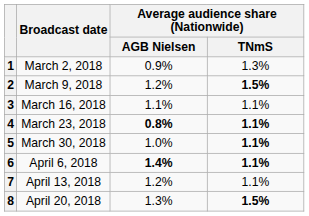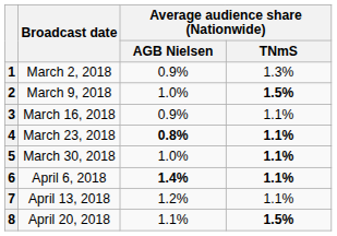 <table class="wikitable" style="text-align:center">
 <tr>
 <th rowspan="2"></th>
 <th rowspan="2">Broadcast date</th>
 <th colspan="2">Average audience share (Nationwide)</th>
 </tr>
 <tr>
 <th width="120">AGB Nielsen</th>
 <th width="120">TNmS</th>
 </tr>
 <tr>
 <th>1</th>
 <td>March 2, 2018</td>
 <td>0.9%</td>
 <td>1.3%</td>
 </tr>
 <tr>
 <th>2</th>
 <td>March 9, 2018</td>
-<td>1.2%</td>
+<td>1.0%</td>
 <td><span><strong>1.5%</strong></span></td>
 </tr>
 <tr>
 <th>3</th>
 <td>March 16, 2018</td>
-<td>1.1%</td>
+<td>0.9%</td>
 <td>1.1%</td>
 </tr>
 <tr>
 <th>4</th>
 <td>March 23, 2018</td>
 <td><span><strong>0.8%</strong></span></td>
 <td><span><strong>1.1%</strong></span></td>
 </tr>
 <tr>
 <th>5</th>
 <td>March 30, 2018</td>
 <td>1.0%</td>
 <td><span><strong>1.1%</strong></span></td>
 </tr>
 <tr>
 <th>6</th>
 <td>April 6, 2018</td>
 <td><span><strong>1.4%</strong></span></td>
 <td><span><strong>1.1%</strong></span></td>
 </tr>
 <tr>
 <th>7</th>
 <td>April 13, 2018</td>
 <td>1.2%</td>
 <td>1.1%</td>
 </tr>
 <tr>
 <th>8</th>
 <td>April 20, 2018</td>
-<td>1.3%</td>
+<td>1.1%</td>
 <td><span><strong>1.5%</strong></span></td>
 </tr>
 </table>
